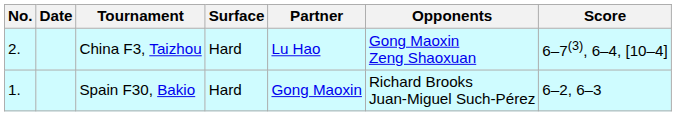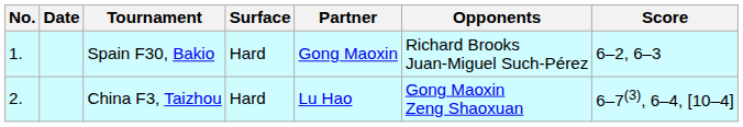 <table class="sortable wikitable">
 <tr>
 <th>No.</th>
 <th>Date</th>
 <th>Tournament</th>
 <th>Surface</th>
 <th>Partner</th>
 <th>Opponents</th>
 <th class="unsortable">Score</th>
 </tr>
 <tr style="background:#cffcff;">
+<td>1.</td>
+<td></td>
+<td>Spain F30, <a href='#'>Bakio</a></td>
+<td>Hard</td>
+<td> <a href='#'>Gong Maoxin</a></td>
+<td> Richard Brooks <br>  Juan-Miguel Such-Pérez</td>
+<td>6–2, 6–3</td>
+</tr>
+<tr style="background:#cffcff;">
 <td>2.</td>
 <td></td>
 <td>China F3, <a href='#'>Taizhou</a></td>
 <td>Hard</td>
 <td> <a href='#'>Lu Hao</a></td>
 <td> <a href='#'>Gong Maoxin</a> <br>  <a href='#'>Zeng Shaoxuan</a></td>
 <td>6–7<sup>(3)</sup>, 6–4, [10–4]</td>
 </tr>
-<tr style="background:#cffcff;">
-<td>1.</td>
-<td></td>
-<td>Spain F30, <a href='#'>Bakio</a></td>
-<td>Hard</td>
-<td> <a href='#'>Gong Maoxin</a></td>
-<td> Richard Brooks <br>  Juan-Miguel Such-Pérez</td>
-<td>6–2, 6–3</td>
-</tr>
 </table>
